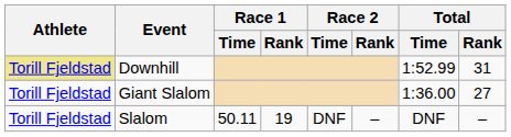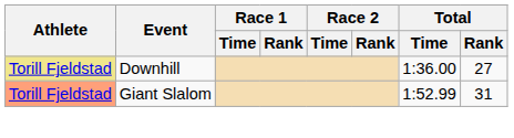 <table class="wikitable" style="font-size:90%">
 <tr>
 <th rowspan="2">Athlete</th>
 <th rowspan="2">Event</th>
 <th colspan="2">Race 1</th>
 <th colspan="2">Race 2</th>
 <th colspan="2">Total</th>
 </tr>
 <tr>
 <th>Time</th>
 <th>Rank</th>
 <th>Time</th>
 <th>Rank</th>
 <th>Time</th>
 <th>Rank</th>
 </tr>
 <tr>
 <td style="background: khaki;"><a href='#'>Torill Fjeldstad</a></td>
 <td>Downhill</td>
 <td colspan="4" bgcolor="wheat"></td>
-<td align="center">1:52.99</td>
-<td align="center">31</td>
-</tr>
-<tr>
-<td><a href='#'>Torill Fjeldstad</a></td>
-<td>Giant Slalom</td>
-<td colspan="4" bgcolor="wheat"></td>
 <td align="center">1:36.00</td>
 <td align="center">27</td>
 </tr>
 <tr>
-<td><a href='#'>Torill Fjeldstad</a></td>
-<td>Slalom</td>
-<td align="center">50.11</td>
-<td align="center">19</td>
-<td align="center">DNF</td>
-<td align="center">–</td>
-<td align="center">DNF</td>
-<td align="center">–</td>
+<td style="background: lightsalmon;"><a href='#'>Torill Fjeldstad</a></td>
+<td>Giant Slalom</td>
+<td colspan="4" bgcolor="wheat"></td>
+<td align="center">1:52.99</td>
+<td align="center">31</td>
 </tr>
 </table>
